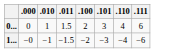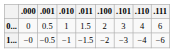 <table class="wikitable" style="text-align:center; font-size:small">
 <tr>
 <th></th>
 <th>.000</th>
+<th>.001</th>
 <th>.010</th>
 <th>.011</th>
 <th>.100</th>
 <th>.101</th>
 <th>.110</th>
 <th>.111</th>
 </tr>
 <tr>
 <th>0...</th>
 <td>0</td>
+<td>0.5</td>
 <td>1</td>
 <td>1.5</td>
 <td>2</td>
 <td>3</td>
 <td>4</td>
 <td>6</td>
 </tr>
 <tr>
 <th>1...</th>
 <td>−0</td>
+<td>−0.5</td>
 <td>−1</td>
 <td>−1.5</td>
 <td>−2</td>
 <td>−3</td>
 <td>−4</td>
 <td>−6</td>
 </tr>
 </table>
